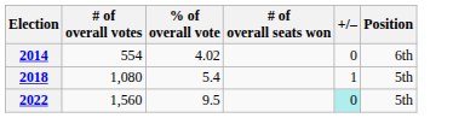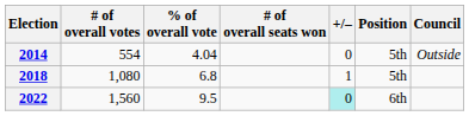 <table class="wikitable" style="text-align: right;">
 <tr>
 <th>Election</th>
 <th># of<br>overall votes</th>
 <th>% of<br>overall vote</th>
 <th># of<br>overall seats won</th>
 <th>+/–</th>
 <th>Position</th>
+<th>Council</th>
 </tr>
 <tr>
 <th><a href='#'>2014</a></th>
 <td> 554</td>
-<td> 4.02</td>
+<td> 4.04</td>
 <td></td>
 <td> 0</td>
-<td> 6th</td>
+<td> 5th</td>
+<td><em>Outside</em></td>
 </tr>
 <tr>
 <th><a href='#'>2018</a></th>
 <td> 1,080</td>
-<td> 5.4</td>
+<td> 6.8</td>
 <td></td>
 <td> 1</td>
 <td> 5th</td>
+<td></td>
 </tr>
 <tr>
 <th><a href='#'>2022</a></th>
 <td> 1,560</td>
 <td> 9.5</td>
 <td></td>
 <td style="background: paleturquoise;"> 0</td>
-<td> 5th</td>
+<td> 6th</td>
+<td></td>
 </tr>
 </table>
